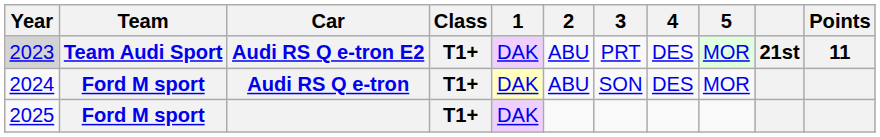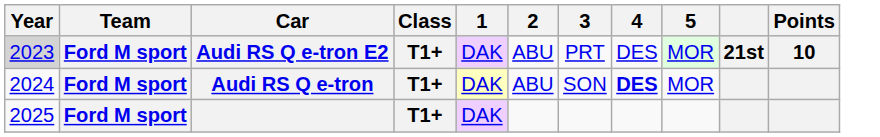 <table class="wikitable" style="text-align:center; font-size:85%">
 <tr>
 <th>Year</th>
 <th>Team</th>
 <th>Car</th>
 <th>Class</th>
 <th>1</th>
 <th>2</th>
 <th>3</th>
 <th>4</th>
 <th>5</th>
 <th></th>
 <th>Points</th>
 </tr>
 <tr>
 <td style="background: lightgrey;"><a href='#'>2023</a></td>
-<th nowrap><a href='#'>Team Audi Sport</a></th>
+<th nowrap><a href='#'>Ford M sport</a></th>
 <th nowrap><a href='#'>Audi RS Q e-tron E2</a></th>
 <th>T1+</th>
 <td style="background:#EFCFFF;"><a href='#'>DAK</a><br></td>
 <td style="background:#;"><a href='#'>ABU</a></td>
 <td style="background:#;"><a href='#'>PRT</a></td>
 <td style="background:#;"><a href='#'>DES</a></td>
 <td style="background:#DFFFDF;"><a href='#'>MOR</a><br></td>
 <th>21st</th>
-<th>11</th>
+<th>10</th>
 </tr>
 <tr>
 <td><a href='#'>2024</a></td>
 <th nowrap><a href='#'>Ford M sport</a></th>
 <th nowrap><a href='#'>Audi RS Q e-tron</a></th>
 <th>T1+</th>
 <td style="background:#FFFFBF;"><a href='#'>DAK</a><br></td>
 <td style="background:#;"><a href='#'>ABU</a></td>
 <td style="background:#;"><a href='#'>SON</a></td>
-<td style="background:#;"><a href='#'>DES</a></td>
+<td style="background:#;"><strong><a href='#'>DES</a></strong></td>
 <td style="background:#;"><a href='#'>MOR</a></td>
 <th></th>
 <th></th>
 </tr>
 <tr>
 <td><a href='#'>2025</a></td>
 <th nowrap><a href='#'>Ford M sport</a></th>
 <th></th>
 <th>T1+</th>
 <td style="background:#EFCFFF;"><a href='#'>DAK</a><br></td>
 <td></td>
 <td></td>
 <td></td>
 <td></td>
 <th></th>
 <th></th>
 </tr>
 </table>
